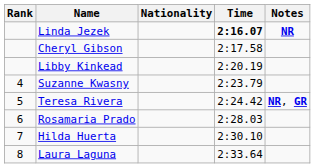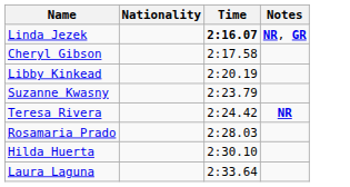 <table class="wikitable sortable" style="text-align:center">
 <tr>
-<th>Rank</th>
 <th>Name</th>
 <th>Nationality</th>
 <th>Time</th>
 <th>Notes</th>
 </tr>
 <tr>
-<td></td>
 <td align=left><a href='#'>Linda Jezek</a></td>
 <td align=left></td>
 <td><strong>2:16.07</strong></td>
-<td><strong><a href='#'>NR</a></strong></td>
+<td><strong><a href='#'>NR</a></strong>, <strong><a href='#'>GR</a></strong></td>
 </tr>
 <tr>
-<td></td>
 <td align=left><a href='#'>Cheryl Gibson</a></td>
 <td align=left></td>
 <td>2:17.58</td>
 <td></td>
 </tr>
 <tr>
-<td></td>
 <td align=left><a href='#'>Libby Kinkead</a></td>
 <td align=left></td>
 <td>2:20.19</td>
 <td></td>
 </tr>
 <tr>
-<td>4</td>
 <td align=left><a href='#'>Suzanne Kwasny</a></td>
 <td align=left></td>
 <td>2:23.79</td>
 <td></td>
 </tr>
 <tr>
-<td>5</td>
 <td align=left><a href='#'>Teresa Rivera</a></td>
 <td align=left></td>
 <td>2:24.42</td>
-<td><strong><a href='#'>NR</a></strong>, <strong><a href='#'>GR</a></strong></td>
+<td><strong><a href='#'>NR</a></strong></td>
 </tr>
 <tr>
-<td>6</td>
 <td align=left><a href='#'>Rosamaria Prado</a></td>
 <td align=left></td>
 <td>2:28.03</td>
 <td></td>
 </tr>
 <tr>
-<td>7</td>
 <td align=left><a href='#'>Hilda Huerta</a></td>
 <td align=left></td>
 <td>2:30.10</td>
 <td></td>
 </tr>
 <tr>
-<td>8</td>
 <td align=left><a href='#'>Laura Laguna</a></td>
 <td align=left></td>
 <td>2:33.64</td>
 <td></td>
 </tr>
 </table>
